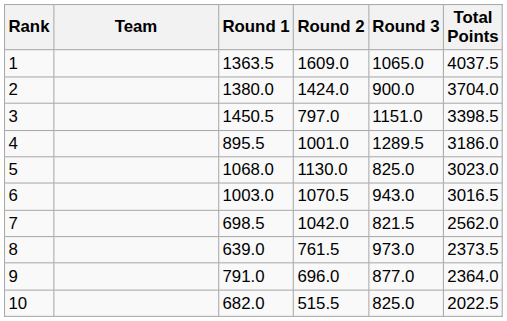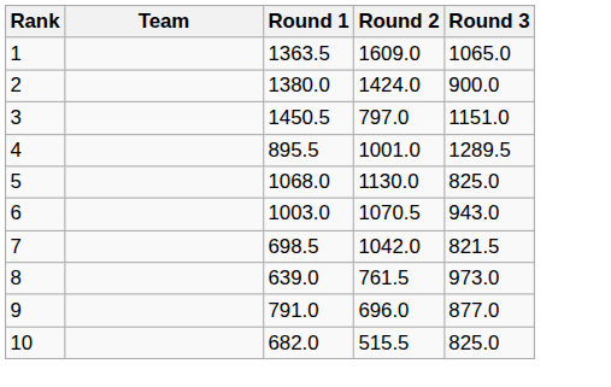 <table class="wikitable sortable">
 <tr>
 <th width=20>Rank</th>
 <th width=150>Team</th>
 <th width=40>Round 1</th>
 <th width=40>Round 2</th>
 <th width=40>Round 3</th>
-<th width=40>Total Points</th>
 </tr>
 <tr>
 <td>1</td>
 <td></td>
 <td>1363.5</td>
 <td>1609.0</td>
 <td>1065.0</td>
-<td>4037.5</td>
 </tr>
 <tr>
 <td>2</td>
 <td></td>
 <td>1380.0</td>
 <td>1424.0</td>
 <td>900.0</td>
-<td>3704.0</td>
 </tr>
 <tr>
 <td>3</td>
 <td></td>
 <td>1450.5</td>
 <td>797.0</td>
 <td>1151.0</td>
-<td>3398.5</td>
 </tr>
 <tr>
 <td>4</td>
 <td></td>
 <td>895.5</td>
 <td>1001.0</td>
 <td>1289.5</td>
-<td>3186.0</td>
 </tr>
 <tr>
 <td>5</td>
 <td></td>
 <td>1068.0</td>
 <td>1130.0</td>
 <td>825.0</td>
-<td>3023.0</td>
 </tr>
 <tr>
 <td>6</td>
 <td></td>
 <td>1003.0</td>
 <td>1070.5</td>
 <td>943.0</td>
-<td>3016.5</td>
 </tr>
 <tr>
 <td>7</td>
 <td></td>
 <td>698.5</td>
 <td>1042.0</td>
 <td>821.5</td>
-<td>2562.0</td>
 </tr>
 <tr>
 <td>8</td>
 <td></td>
 <td>639.0</td>
 <td>761.5</td>
 <td>973.0</td>
-<td>2373.5</td>
 </tr>
 <tr>
 <td>9</td>
 <td></td>
 <td>791.0</td>
 <td>696.0</td>
 <td>877.0</td>
-<td>2364.0</td>
 </tr>
 <tr>
 <td>10</td>
 <td></td>
 <td>682.0</td>
 <td>515.5</td>
 <td>825.0</td>
-<td>2022.5</td>
 </tr>
 </table>
